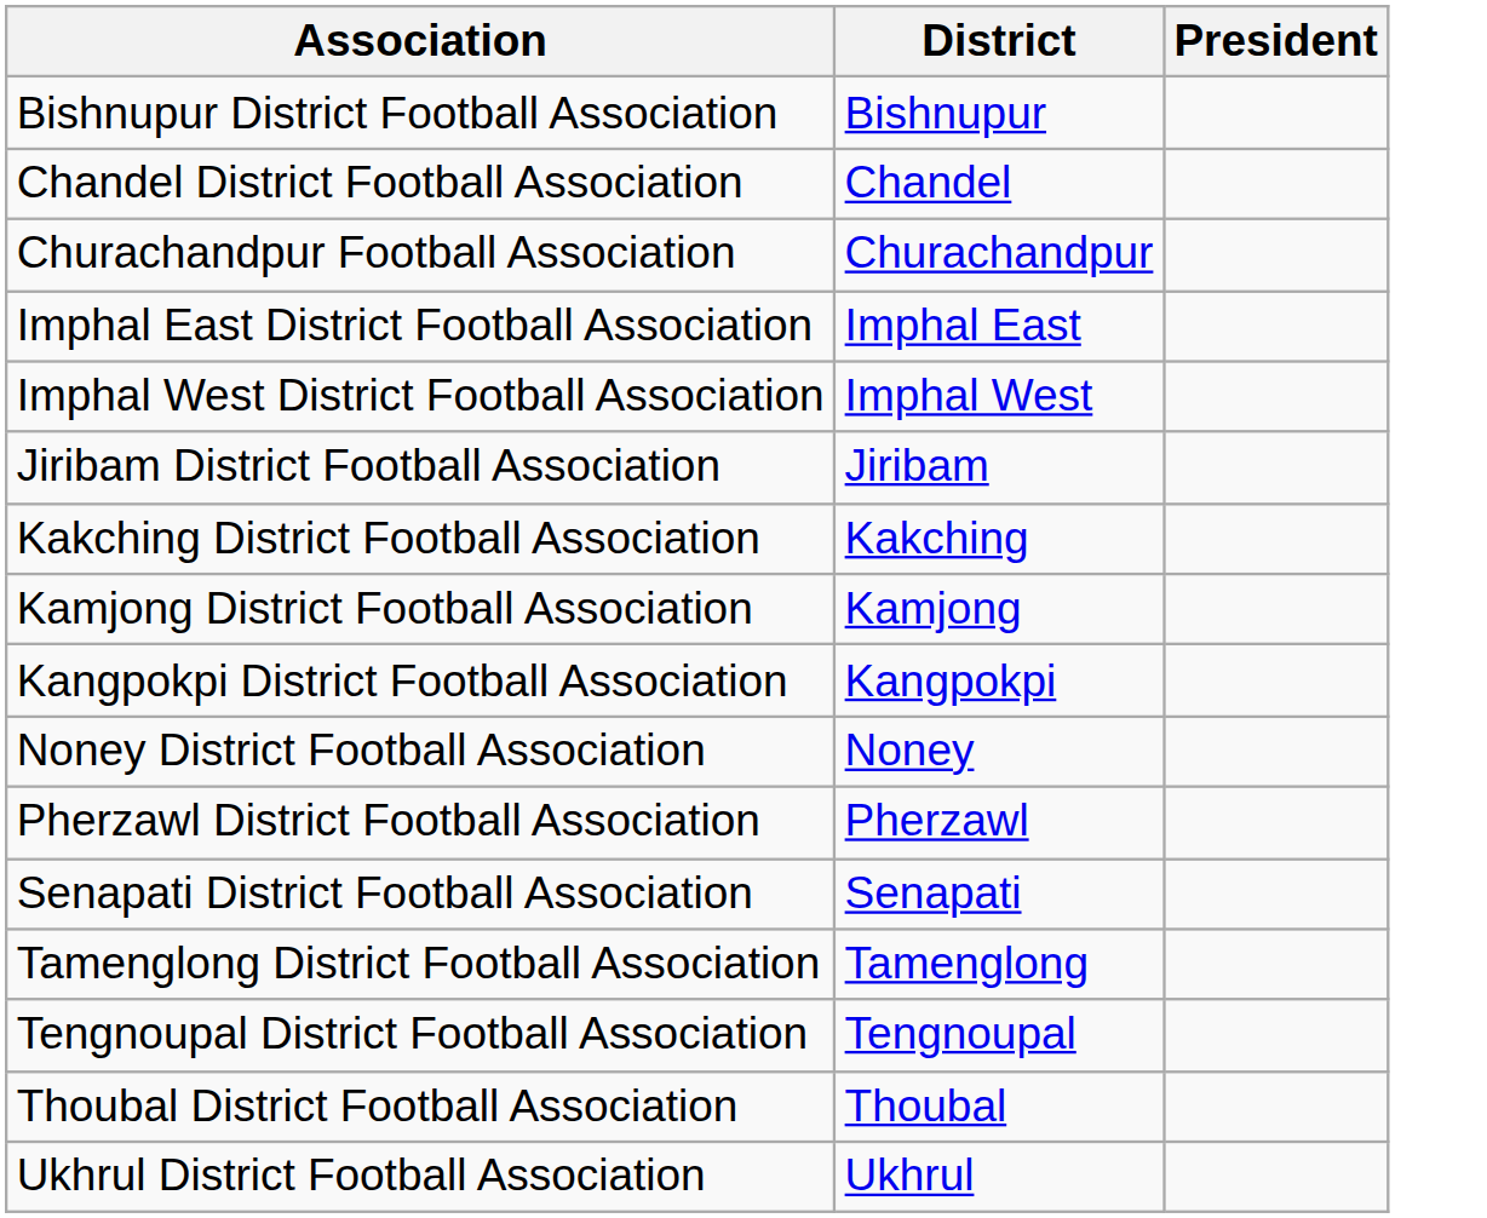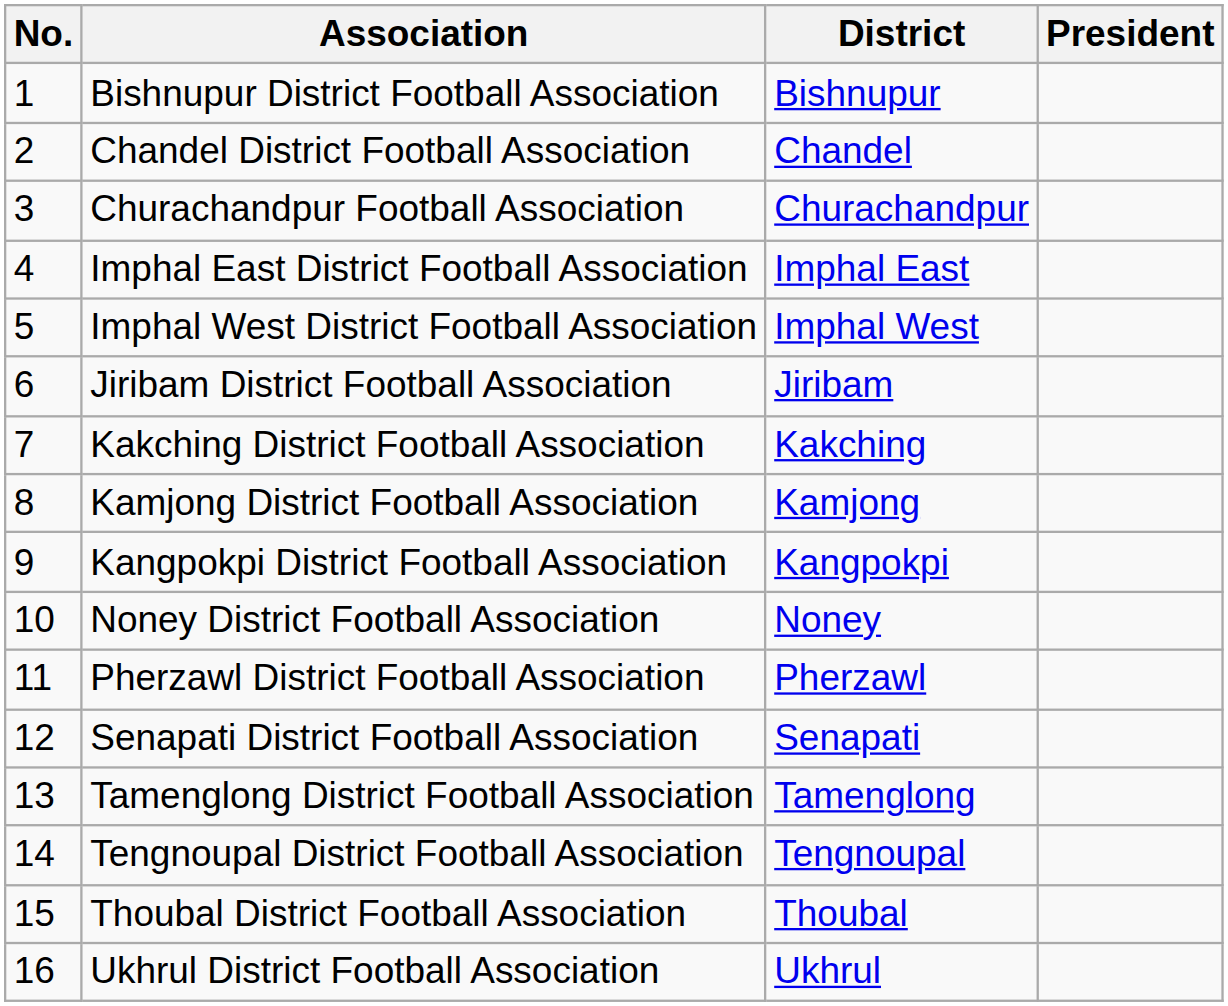 <table class="wikitable sortable">
 <tr>
+<th>No.</th>
 <th>Association</th>
 <th>District</th>
 <th>President</th>
 </tr>
 <tr>
+<td>1</td>
 <td>Bishnupur District Football Association</td>
 <td><a href='#'>Bishnupur</a></td>
 <td></td>
 </tr>
 <tr>
+<td>2</td>
 <td>Chandel District Football Association</td>
 <td><a href='#'>Chandel</a></td>
 <td></td>
 </tr>
 <tr>
+<td>3</td>
 <td>Churachandpur Football Association</td>
 <td><a href='#'>Churachandpur</a></td>
 <td></td>
 </tr>
 <tr>
+<td>4</td>
 <td>Imphal East District Football Association</td>
 <td><a href='#'>Imphal East</a></td>
 <td></td>
 </tr>
 <tr>
+<td>5</td>
 <td>Imphal West District Football Association</td>
 <td><a href='#'>Imphal West</a></td>
 <td></td>
 </tr>
 <tr>
+<td>6</td>
 <td>Jiribam District Football Association</td>
 <td><a href='#'>Jiribam</a></td>
 <td></td>
 </tr>
 <tr>
+<td>7</td>
 <td>Kakching District Football Association</td>
 <td><a href='#'>Kakching</a></td>
 <td></td>
 </tr>
 <tr>
+<td>8</td>
 <td>Kamjong District Football Association</td>
 <td><a href='#'>Kamjong</a></td>
 <td></td>
 </tr>
 <tr>
+<td>9</td>
 <td>Kangpokpi District Football Association</td>
 <td><a href='#'>Kangpokpi</a></td>
 <td></td>
 </tr>
 <tr>
+<td>10</td>
 <td>Noney District Football Association</td>
 <td><a href='#'>Noney</a></td>
 <td></td>
 </tr>
 <tr>
+<td>11</td>
 <td>Pherzawl District Football Association</td>
 <td><a href='#'>Pherzawl</a></td>
 <td></td>
 </tr>
 <tr>
+<td>12</td>
 <td>Senapati District Football Association</td>
 <td><a href='#'>Senapati</a></td>
 <td></td>
 </tr>
 <tr>
+<td>13</td>
 <td>Tamenglong District Football Association</td>
 <td><a href='#'>Tamenglong</a></td>
 <td></td>
 </tr>
 <tr>
+<td>14</td>
 <td>Tengnoupal District Football Association</td>
 <td><a href='#'>Tengnoupal</a></td>
 <td></td>
 </tr>
 <tr>
+<td>15</td>
 <td>Thoubal District Football Association</td>
 <td><a href='#'>Thoubal</a></td>
 <td></td>
 </tr>
 <tr>
+<td>16</td>
 <td>Ukhrul District Football Association</td>
 <td><a href='#'>Ukhrul</a></td>
 <td></td>
 </tr>
 </table>
